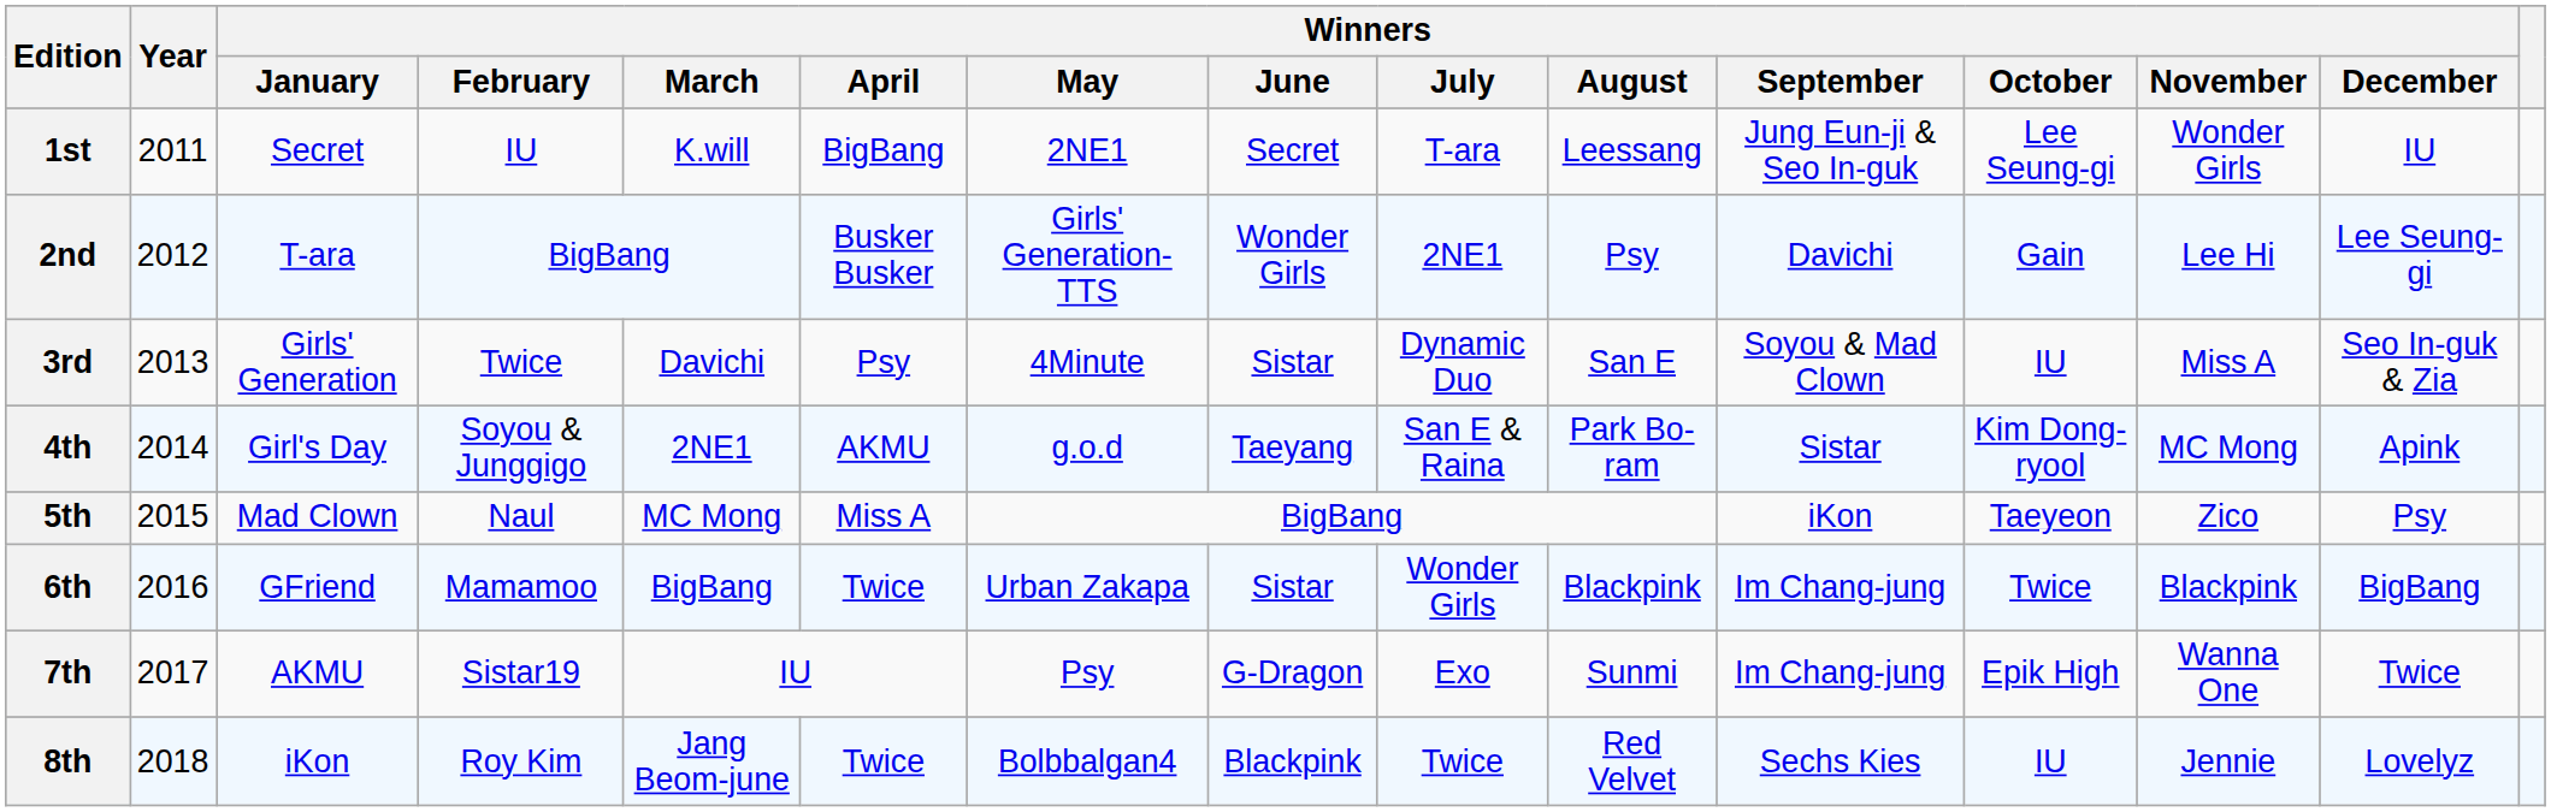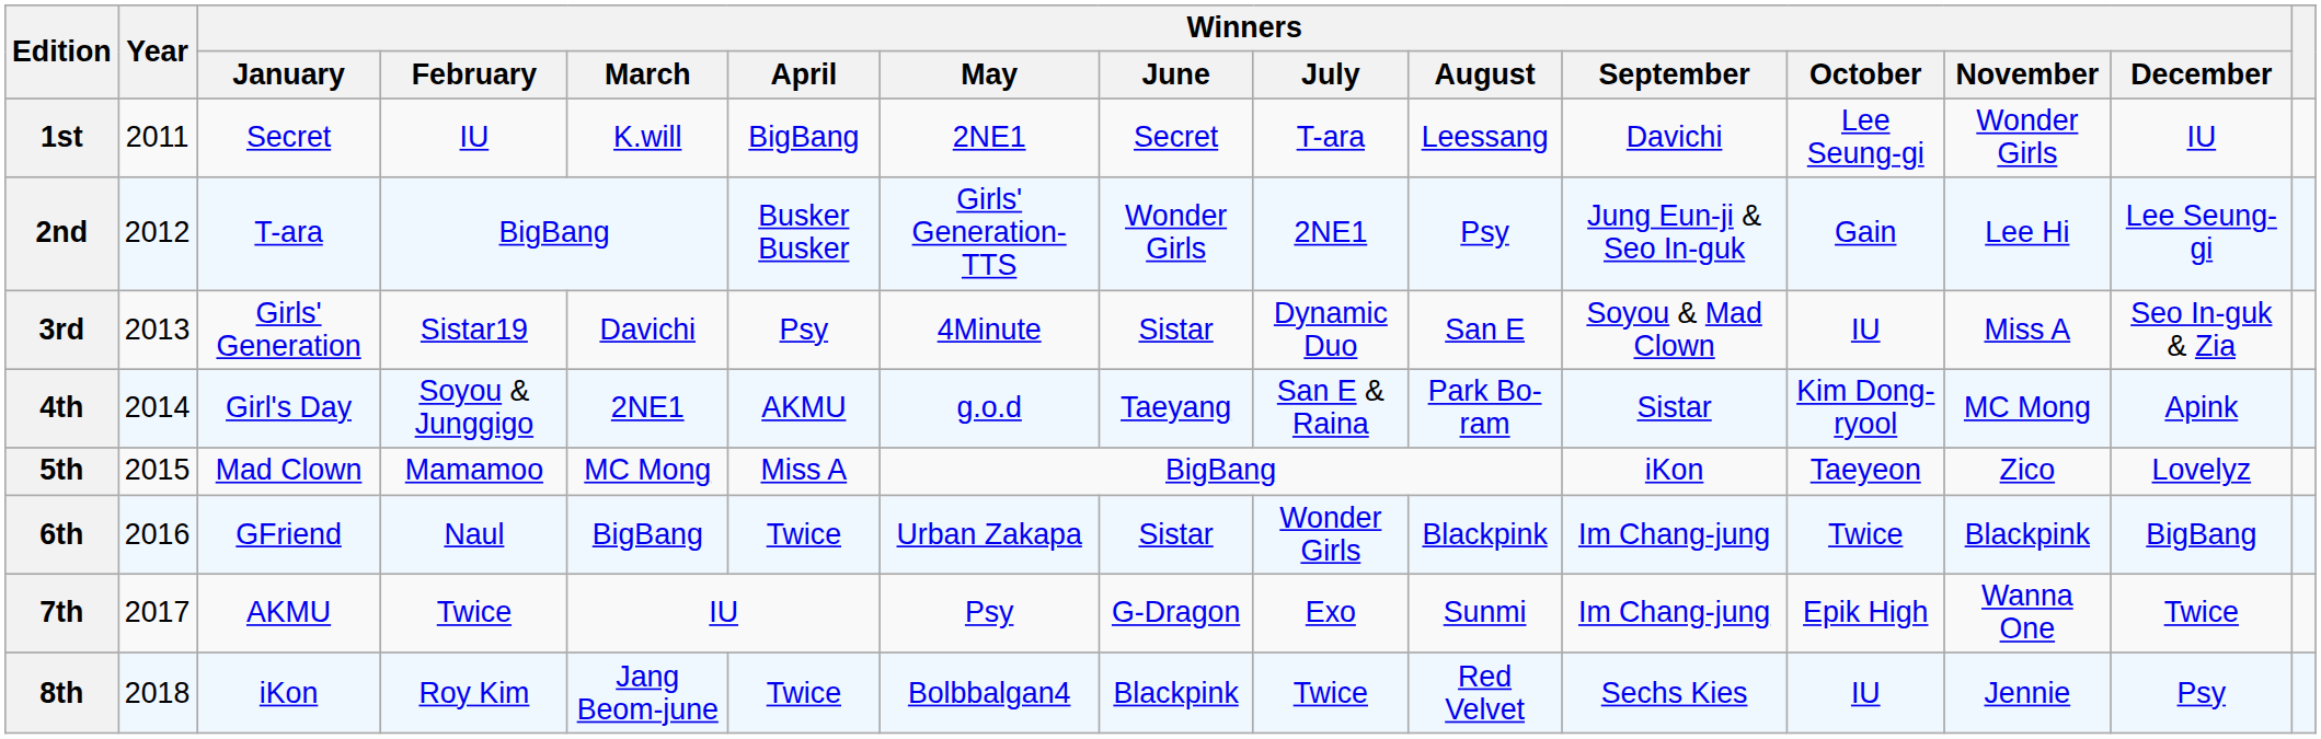 <table class="wikitable plainrowheaders" style="text-align:center; width:100%">
 <tr>
 <th scope="col" rowspan="2" style="width:3%">Edition</th>
 <th scope="col" rowspan="2" style="width:2%">Year</th>
 <th scope="col" colspan="12">Winners</th>
 <th scope="col" rowspan="2" style="width:1%"></th>
 </tr>
 <tr>
 <th scope="col">January</th>
 <th scope="col">February</th>
 <th scope="col">March</th>
 <th scope="col">April</th>
 <th scope="col">May</th>
 <th scope="col">June</th>
 <th scope="col">July</th>
 <th scope="col">August</th>
 <th scope="col">September</th>
 <th scope="col">October</th>
 <th scope="col">November</th>
 <th scope="col">December</th>
 </tr>
 <tr>
 <th scope="row" style="text-align:center">1st</th>
 <td>2011</td>
 <td><a href='#'>Secret</a></td>
 <td><a href='#'>IU</a></td>
 <td><a href='#'>K.will</a></td>
 <td><a href='#'>BigBang</a></td>
 <td><a href='#'>2NE1</a></td>
 <td><a href='#'>Secret</a></td>
 <td><a href='#'>T-ara</a></td>
 <td><a href='#'>Leessang</a></td>
-<td><a href='#'>Jung Eun-ji</a> & <a href='#'>Seo In-guk</a></td>
+<td><a href='#'>Davichi</a></td>
 <td><a href='#'>Lee Seung-gi</a></td>
 <td><a href='#'>Wonder Girls</a></td>
 <td><a href='#'>IU</a></td>
 <td></td>
 </tr>
 <tr style="background:#F0F8FF">
 <th scope="row" style="text-align:center">2nd</th>
 <td>2012</td>
 <td><a href='#'>T-ara</a></td>
 <td colspan="2"><a href='#'>BigBang</a></td>
 <td><a href='#'>Busker Busker</a></td>
 <td><a href='#'>Girls' Generation-TTS</a></td>
 <td><a href='#'>Wonder Girls</a></td>
 <td><a href='#'>2NE1</a></td>
 <td><a href='#'>Psy</a></td>
-<td><a href='#'>Davichi</a></td>
+<td><a href='#'>Jung Eun-ji</a> & <a href='#'>Seo In-guk</a></td>
 <td><a href='#'>Gain</a></td>
 <td><a href='#'>Lee Hi</a></td>
 <td><a href='#'>Lee Seung-gi</a></td>
 <td></td>
 </tr>
 <tr>
 <th scope="row" style="text-align:center">3rd</th>
 <td>2013</td>
 <td><a href='#'>Girls' Generation</a></td>
-<td><a href='#'>Twice</a></td>
+<td><a href='#'>Sistar19</a></td>
 <td><a href='#'>Davichi</a></td>
 <td><a href='#'>Psy</a></td>
 <td><a href='#'>4Minute</a></td>
 <td><a href='#'>Sistar</a></td>
 <td><a href='#'>Dynamic Duo</a></td>
 <td><a href='#'>San E</a></td>
 <td><a href='#'>Soyou</a> & <a href='#'>Mad Clown</a></td>
 <td><a href='#'>IU</a></td>
 <td><a href='#'>Miss A</a></td>
 <td><a href='#'>Seo In-guk</a> & <a href='#'>Zia</a></td>
 <td></td>
 </tr>
 <tr style="background:#F0F8FF">
 <th scope="row" style="text-align:center">4th</th>
 <td>2014</td>
 <td><a href='#'>Girl's Day</a></td>
 <td><a href='#'>Soyou</a> & <a href='#'>Junggigo</a></td>
 <td><a href='#'>2NE1</a></td>
 <td><a href='#'>AKMU</a></td>
 <td><a href='#'>g.o.d</a></td>
 <td><a href='#'>Taeyang</a></td>
 <td><a href='#'>San E</a> & <a href='#'>Raina</a></td>
 <td><a href='#'>Park Bo-ram</a></td>
 <td><a href='#'>Sistar</a></td>
 <td><a href='#'>Kim Dong-ryool</a></td>
 <td><a href='#'>MC Mong</a></td>
 <td><a href='#'>Apink</a></td>
 <td></td>
 </tr>
 <tr>
 <th scope="row" style="text-align:center">5th</th>
 <td>2015</td>
 <td><a href='#'>Mad Clown</a></td>
-<td><a href='#'>Naul</a></td>
+<td><a href='#'>Mamamoo</a></td>
 <td><a href='#'>MC Mong</a></td>
 <td><a href='#'>Miss A</a></td>
 <td colspan="4"><a href='#'>BigBang</a></td>
 <td><a href='#'>iKon</a></td>
 <td><a href='#'>Taeyeon</a></td>
 <td><a href='#'>Zico</a></td>
-<td><a href='#'>Psy</a></td>
+<td><a href='#'>Lovelyz</a></td>
 <td></td>
 </tr>
 <tr style="background:#F0F8FF">
 <th scope="row" style="text-align:center">6th</th>
 <td>2016</td>
 <td><a href='#'>GFriend</a></td>
-<td><a href='#'>Mamamoo</a></td>
+<td><a href='#'>Naul</a></td>
 <td><a href='#'>BigBang</a></td>
 <td><a href='#'>Twice</a></td>
 <td><a href='#'>Urban Zakapa</a></td>
 <td><a href='#'>Sistar</a></td>
 <td><a href='#'>Wonder Girls</a></td>
 <td><a href='#'>Blackpink</a></td>
 <td><a href='#'>Im Chang-jung</a></td>
 <td><a href='#'>Twice</a></td>
 <td><a href='#'>Blackpink</a></td>
 <td><a href='#'>BigBang</a></td>
 <td></td>
 </tr>
 <tr>
 <th scope="row" style="text-align:center">7th</th>
 <td>2017</td>
 <td><a href='#'>AKMU</a></td>
-<td><a href='#'>Sistar19</a></td>
+<td><a href='#'>Twice</a></td>
 <td colspan="2"><a href='#'>IU</a></td>
 <td><a href='#'>Psy</a></td>
 <td><a href='#'>G-Dragon</a></td>
 <td><a href='#'>Exo</a></td>
 <td><a href='#'>Sunmi</a></td>
 <td><a href='#'>Im Chang-jung</a></td>
 <td><a href='#'>Epik High</a></td>
 <td><a href='#'>Wanna One</a></td>
 <td><a href='#'>Twice</a></td>
 <td></td>
 </tr>
 <tr style="background:#F0F8FF">
 <th scope="row" style="text-align:center">8th</th>
 <td>2018</td>
 <td><a href='#'>iKon</a></td>
 <td><a href='#'>Roy Kim</a></td>
 <td><a href='#'>Jang Beom-june</a></td>
 <td><a href='#'>Twice</a></td>
 <td><a href='#'>Bolbbalgan4</a></td>
 <td><a href='#'>Blackpink</a></td>
 <td><a href='#'>Twice</a></td>
 <td><a href='#'>Red Velvet</a></td>
 <td><a href='#'>Sechs Kies</a></td>
 <td><a href='#'>IU</a></td>
 <td><a href='#'>Jennie</a></td>
-<td><a href='#'>Lovelyz</a></td>
+<td><a href='#'>Psy</a></td>
 <td></td>
 </tr>
 </table>
